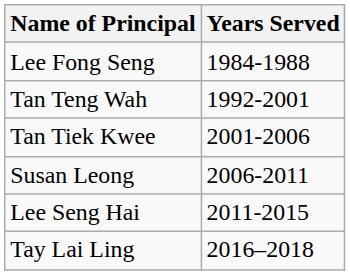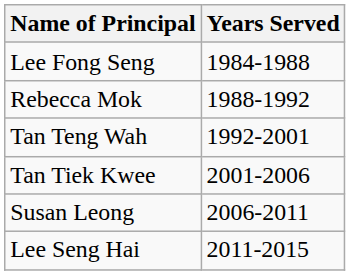 <table class="wikitable">
 <tr>
 <th>Name of Principal</th>
 <th>Years Served</th>
 </tr>
 <tr>
 <td>Lee Fong Seng</td>
 <td>1984-1988</td>
+</tr>
+<tr>
+<td>Rebecca Mok</td>
+<td>1988-1992</td>
 </tr>
 <tr>
 <td>Tan Teng Wah</td>
 <td>1992-2001</td>
 </tr>
 <tr>
 <td>Tan Tiek Kwee</td>
 <td>2001-2006</td>
 </tr>
 <tr>
 <td>Susan Leong</td>
 <td>2006-2011</td>
 </tr>
 <tr>
 <td>Lee Seng Hai</td>
 <td>2011-2015</td>
 </tr>
-<tr>
-<td>Tay Lai Ling</td>
-<td>2016–2018</td>
-</tr>
 </table>
